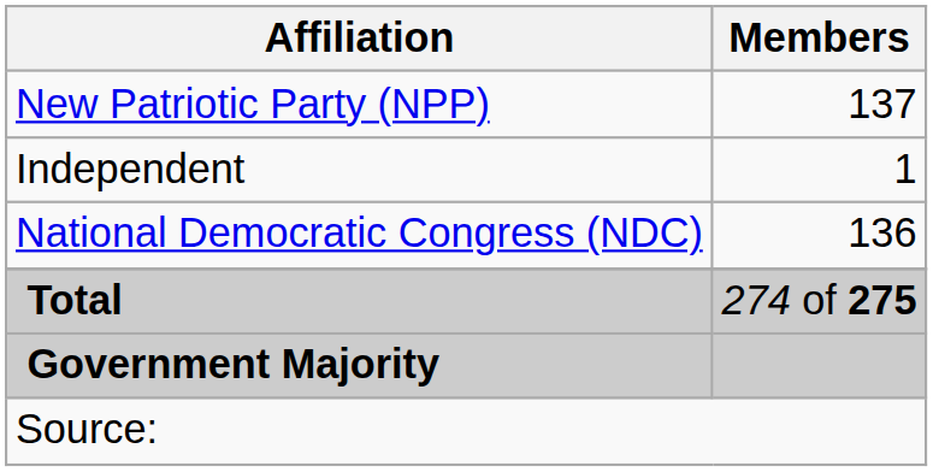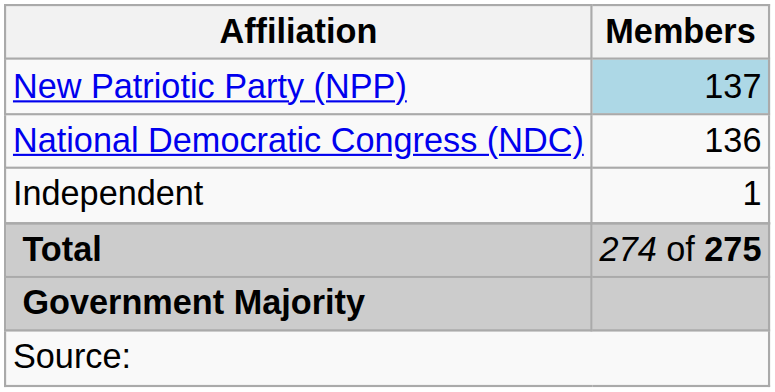 <table class="wikitable">
 <tr>
 <th>Affiliation</th>
 <th>Members</th>
 </tr>
 <tr>
 <td><a href='#'>New Patriotic Party (NPP)</a></td>
-<td align="right">137</td>
+<td align="right" style="background: lightblue;">137</td>
+</tr>
+<tr>
+<td><a href='#'>National Democratic Congress (NDC)</a></td>
+<td align="right">136</td>
 </tr>
 <tr>
 <td>Independent</td>
 <td align="right">1</td>
-</tr>
-<tr>
-<td><a href='#'>National Democratic Congress (NDC)</a></td>
-<td align="right">136</td>
 </tr>
 <tr>
 </tr>
 <tr bgcolor="CCCCCC">
 <td> <strong>Total</strong></td>
 <td align="right"><em>274</em> of <strong>275</strong></td>
 </tr>
 <tr bgcolor="CCCCCC">
 <td> <strong>Government Majority</strong></td>
 <td align="right"></td>
 </tr>
 <tr>
 <td colspan="2">Source: </td>
 </tr>
 </table>
